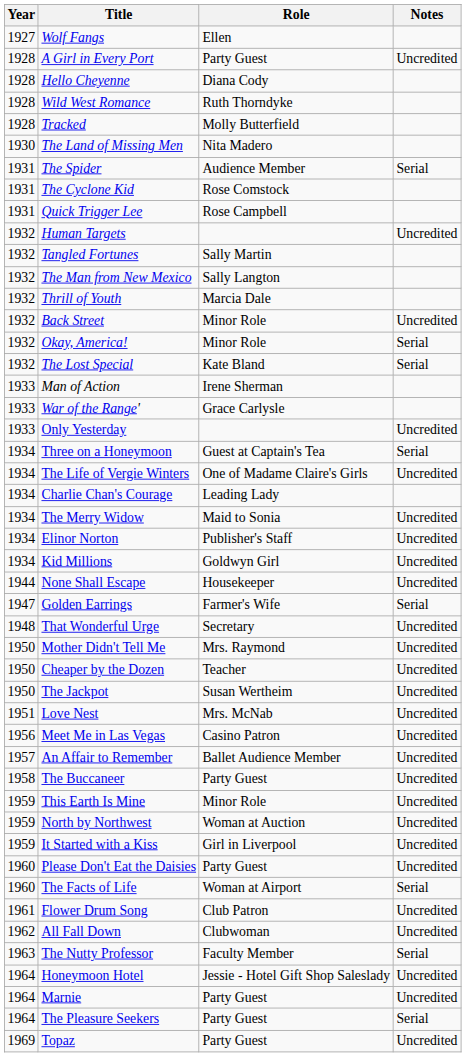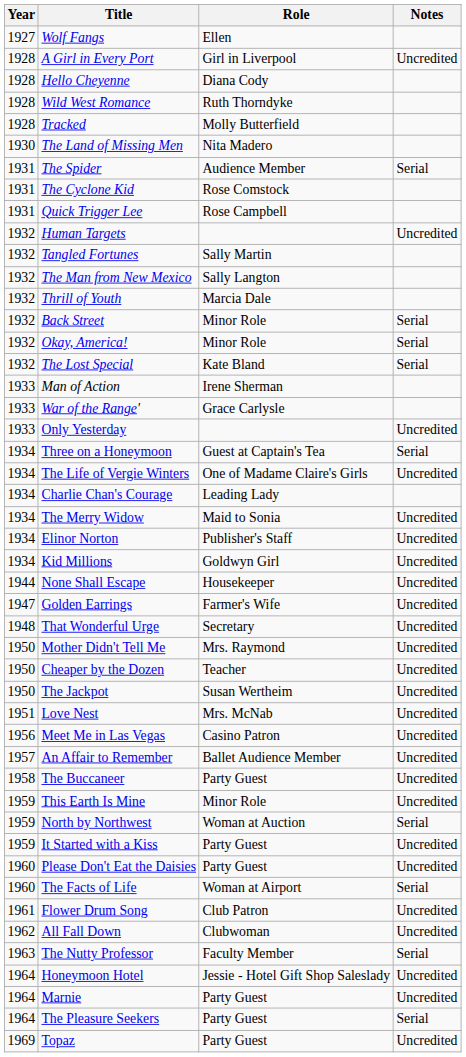 <table class="wikitable">
 <tr>
 <th>Year</th>
 <th>Title</th>
 <th>Role</th>
 <th>Notes</th>
 </tr>
 <tr>
 <td>1927</td>
 <td><em><a href='#'>Wolf Fangs</a></em></td>
 <td>Ellen</td>
 <td></td>
 </tr>
 <tr>
 <td>1928</td>
 <td><em><a href='#'>A Girl in Every Port</a></em></td>
-<td>Party Guest</td>
+<td>Girl in Liverpool</td>
 <td>Uncredited</td>
 </tr>
 <tr>
 <td>1928</td>
 <td><em><a href='#'>Hello Cheyenne</a></em></td>
 <td>Diana Cody</td>
 <td></td>
 </tr>
 <tr>
 <td>1928</td>
 <td><em><a href='#'>Wild West Romance</a></em></td>
 <td>Ruth Thorndyke</td>
 <td></td>
 </tr>
 <tr>
 <td>1928</td>
 <td><em><a href='#'>Tracked</a></em></td>
 <td>Molly Butterfield</td>
 <td></td>
 </tr>
 <tr>
 <td>1930</td>
 <td><em><a href='#'>The Land of Missing Men</a></em></td>
 <td>Nita Madero</td>
 <td></td>
 </tr>
 <tr>
 <td>1931</td>
 <td><em><a href='#'>The Spider</a></em></td>
 <td>Audience Member</td>
 <td>Serial</td>
 </tr>
 <tr>
 <td>1931</td>
 <td><em><a href='#'>The Cyclone Kid</a></em></td>
 <td>Rose Comstock</td>
 <td></td>
 </tr>
 <tr>
 <td>1931</td>
 <td><em><a href='#'>Quick Trigger Lee</a></em></td>
 <td>Rose Campbell</td>
 <td></td>
 </tr>
 <tr>
 <td>1932</td>
 <td><em><a href='#'>Human Targets</a></em></td>
 <td></td>
 <td>Uncredited</td>
 </tr>
 <tr>
 <td>1932</td>
 <td><em><a href='#'>Tangled Fortunes</a></em></td>
 <td>Sally Martin</td>
 <td></td>
 </tr>
 <tr>
 <td>1932</td>
 <td><em><a href='#'>The Man from New Mexico</a></em></td>
 <td>Sally Langton</td>
 <td></td>
 </tr>
 <tr>
 <td>1932</td>
 <td><em><a href='#'>Thrill of Youth</a></em></td>
 <td>Marcia Dale</td>
 <td></td>
 </tr>
 <tr>
 <td>1932</td>
 <td><em><a href='#'>Back Street</a></em></td>
 <td>Minor Role</td>
-<td>Uncredited</td>
+<td>Serial</td>
 </tr>
 <tr>
 <td>1932</td>
 <td><em><a href='#'>Okay, America!</a></em></td>
 <td>Minor Role</td>
 <td>Serial</td>
 </tr>
 <tr>
 <td>1932</td>
 <td><em><a href='#'>The Lost Special</a></em></td>
 <td>Kate Bland</td>
 <td>Serial</td>
 </tr>
 <tr>
 <td>1933</td>
 <td><em>Man of Action</em></td>
 <td>Irene Sherman</td>
 <td></td>
 </tr>
 <tr>
 <td>1933</td>
 <td><em><a href='#'>War of the Range</a>'</td>
 <td>Grace Carlysle</td>
 <td></td>
 </tr>
 <tr>
 <td>1933</td>
 <td></em><a href='#'>Only Yesterday</a><em></td>
 <td></td>
 <td>Uncredited</td>
 </tr>
 <tr>
 <td>1934</td>
 <td></em><a href='#'>Three on a Honeymoon</a><em></td>
 <td>Guest at Captain's Tea</td>
 <td>Serial</td>
 </tr>
 <tr>
 <td>1934</td>
 <td></em><a href='#'>The Life of Vergie Winters</a><em></td>
 <td>One of Madame Claire's Girls</td>
 <td>Uncredited</td>
 </tr>
 <tr>
 <td>1934</td>
 <td></em><a href='#'>Charlie Chan's Courage</a><em></td>
 <td>Leading Lady</td>
 <td></td>
 </tr>
 <tr>
 <td>1934</td>
 <td></em><a href='#'>The Merry Widow</a><em></td>
 <td>Maid to Sonia</td>
 <td>Uncredited</td>
 </tr>
 <tr>
 <td>1934</td>
 <td></em><a href='#'>Elinor Norton</a><em></td>
 <td>Publisher's Staff</td>
 <td>Uncredited</td>
 </tr>
 <tr>
 <td>1934</td>
 <td></em><a href='#'>Kid Millions</a><em></td>
 <td>Goldwyn Girl</td>
 <td>Uncredited</td>
 </tr>
 <tr>
 <td>1944</td>
 <td></em><a href='#'>None Shall Escape</a><em></td>
 <td>Housekeeper</td>
 <td>Uncredited</td>
 </tr>
 <tr>
 <td>1947</td>
 <td></em><a href='#'>Golden Earrings</a><em></td>
 <td>Farmer's Wife</td>
-<td>Serial</td>
+<td>Uncredited</td>
 </tr>
 <tr>
 <td>1948</td>
 <td></em><a href='#'>That Wonderful Urge</a><em></td>
 <td>Secretary</td>
 <td>Uncredited</td>
 </tr>
 <tr>
 <td>1950</td>
 <td></em><a href='#'>Mother Didn't Tell Me</a><em></td>
 <td>Mrs. Raymond</td>
 <td>Uncredited</td>
 </tr>
 <tr>
 <td>1950</td>
 <td></em><a href='#'>Cheaper by the Dozen</a><em></td>
 <td>Teacher</td>
 <td>Uncredited</td>
 </tr>
 <tr>
 <td>1950</td>
 <td></em><a href='#'>The Jackpot</a><em></td>
 <td>Susan Wertheim</td>
 <td>Uncredited</td>
 </tr>
 <tr>
 <td>1951</td>
 <td></em><a href='#'>Love Nest</a><em></td>
 <td>Mrs. McNab</td>
 <td>Uncredited</td>
 </tr>
 <tr>
 <td>1956</td>
 <td></em><a href='#'>Meet Me in Las Vegas</a><em></td>
 <td>Casino Patron</td>
 <td>Uncredited</td>
 </tr>
 <tr>
 <td>1957</td>
 <td></em><a href='#'>An Affair to Remember</a><em></td>
 <td>Ballet Audience Member</td>
 <td>Uncredited</td>
 </tr>
 <tr>
 <td>1958</td>
 <td></em><a href='#'>The Buccaneer</a><em></td>
 <td>Party Guest</td>
 <td>Uncredited</td>
 </tr>
 <tr>
 <td>1959</td>
 <td></em><a href='#'>This Earth Is Mine</a><em></td>
 <td>Minor Role</td>
 <td>Uncredited</td>
 </tr>
 <tr>
 <td>1959</td>
 <td></em><a href='#'>North by Northwest</a><em></td>
 <td>Woman at Auction</td>
-<td>Uncredited</td>
+<td>Serial</td>
 </tr>
 <tr>
 <td>1959</td>
 <td></em><a href='#'>It Started with a Kiss</a><em></td>
-<td>Girl in Liverpool</td>
+<td>Party Guest</td>
 <td>Uncredited</td>
 </tr>
 <tr>
 <td>1960</td>
 <td></em><a href='#'>Please Don't Eat the Daisies</a><em></td>
 <td>Party Guest</td>
 <td>Uncredited</td>
 </tr>
 <tr>
 <td>1960</td>
 <td></em><a href='#'>The Facts of Life</a><em></td>
 <td>Woman at Airport</td>
 <td>Serial</td>
 </tr>
 <tr>
 <td>1961</td>
 <td></em><a href='#'>Flower Drum Song</a><em></td>
 <td>Club Patron</td>
 <td>Uncredited</td>
 </tr>
 <tr>
 <td>1962</td>
 <td></em><a href='#'>All Fall Down</a><em></td>
 <td>Clubwoman</td>
 <td>Uncredited</td>
 </tr>
 <tr>
 <td>1963</td>
 <td></em><a href='#'>The Nutty Professor</a><em></td>
 <td>Faculty Member</td>
 <td>Serial</td>
 </tr>
 <tr>
 <td>1964</td>
 <td></em><a href='#'>Honeymoon Hotel</a><em></td>
 <td>Jessie - Hotel Gift Shop Saleslady</td>
 <td>Uncredited</td>
 </tr>
 <tr>
 <td>1964</td>
 <td></em><a href='#'>Marnie</a><em></td>
 <td>Party Guest</td>
 <td>Uncredited</td>
 </tr>
 <tr>
 <td>1964</td>
 <td></em><a href='#'>The Pleasure Seekers</a><em></td>
 <td>Party Guest</td>
 <td>Serial</td>
 </tr>
 <tr>
 <td>1969</td>
 <td></em><a href='#'>Topaz</a><em></td>
 <td>Party Guest</td>
 <td>Uncredited</td>
 </tr>
 </table>
